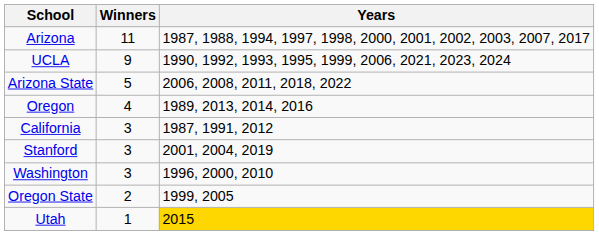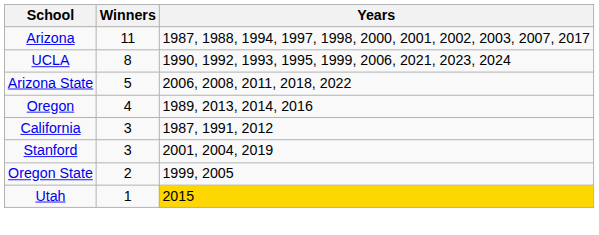 <table class="wikitable">
 <tr>
 <th>School</th>
 <th>Winners</th>
 <th>Years</th>
 </tr>
 <tr style="text-align:center;">
 <td><a href='#'>Arizona</a></td>
 <td>11</td>
 <td style="text-align:left;">1987, 1988, 1994, 1997, 1998, 2000, 2001, 2002, 2003, 2007, 2017</td>
 </tr>
 <tr style="text-align:center;">
 <td><a href='#'>UCLA</a></td>
-<td>9</td>
+<td>8</td>
 <td style="text-align:left;">1990, 1992, 1993, 1995, 1999, 2006, 2021, 2023, 2024</td>
 </tr>
 <tr align=center>
 <td><a href='#'>Arizona State</a></td>
 <td>5</td>
 <td style="text-align:left;">2006, 2008, 2011, 2018, 2022</td>
 </tr>
 <tr align=center>
 <td><a href='#'>Oregon</a></td>
 <td>4</td>
 <td style="text-align:left;">1989, 2013, 2014, 2016</td>
 </tr>
 <tr align=center>
 <td><a href='#'>California</a></td>
 <td>3</td>
 <td style="text-align:left;">1987, 1991, 2012</td>
 </tr>
 <tr align=center>
 <td><a href='#'>Stanford</a></td>
 <td>3</td>
 <td style="text-align:left;">2001, 2004, 2019</td>
 </tr>
 <tr align=center>
-<td><a href='#'>Washington</a></td>
-<td>3</td>
-<td style="text-align:left;">1996, 2000, 2010</td>
-</tr>
-<tr align=center>
 <td><a href='#'>Oregon State</a></td>
 <td>2</td>
 <td style="text-align:left;">1999, 2005</td>
 </tr>
 <tr align=center>
 <td><a href='#'>Utah</a></td>
 <td>1</td>
 <td style="background: gold; text-align:left;">2015</td>
 </tr>
 </table>
